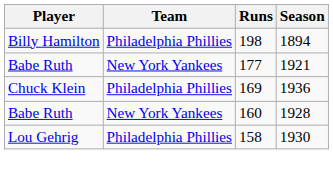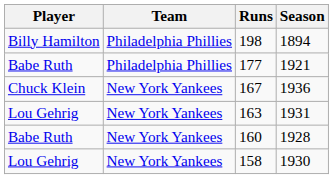 <table class="wikitable">
 <tr>
 <th>Player</th>
 <th>Team</th>
 <th>Runs</th>
 <th>Season</th>
 </tr>
 <tr>
 <td><a href='#'>Billy Hamilton</a></td>
 <td><a href='#'>Philadelphia Phillies</a></td>
 <td>198</td>
 <td>1894</td>
 </tr>
 <tr>
 <td><a href='#'>Babe Ruth</a></td>
-<td><a href='#'>New York Yankees</a></td>
+<td><a href='#'>Philadelphia Phillies</a></td>
 <td>177</td>
 <td>1921</td>
 </tr>
 <tr>
 <td><a href='#'>Chuck Klein</a></td>
-<td><a href='#'>Philadelphia Phillies</a></td>
-<td>169</td>
+<td><a href='#'>New York Yankees</a></td>
+<td>167</td>
 <td>1936</td>
+</tr>
+<tr>
+<td><a href='#'>Lou Gehrig</a></td>
+<td><a href='#'>New York Yankees</a></td>
+<td>163</td>
+<td>1931</td>
 </tr>
 <tr>
 <td><a href='#'>Babe Ruth</a></td>
 <td><a href='#'>New York Yankees</a></td>
 <td>160</td>
 <td>1928</td>
 </tr>
 <tr>
 <td><a href='#'>Lou Gehrig</a></td>
-<td><a href='#'>Philadelphia Phillies</a></td>
+<td><a href='#'>New York Yankees</a></td>
 <td>158</td>
 <td>1930</td>
 </tr>
 </table>
